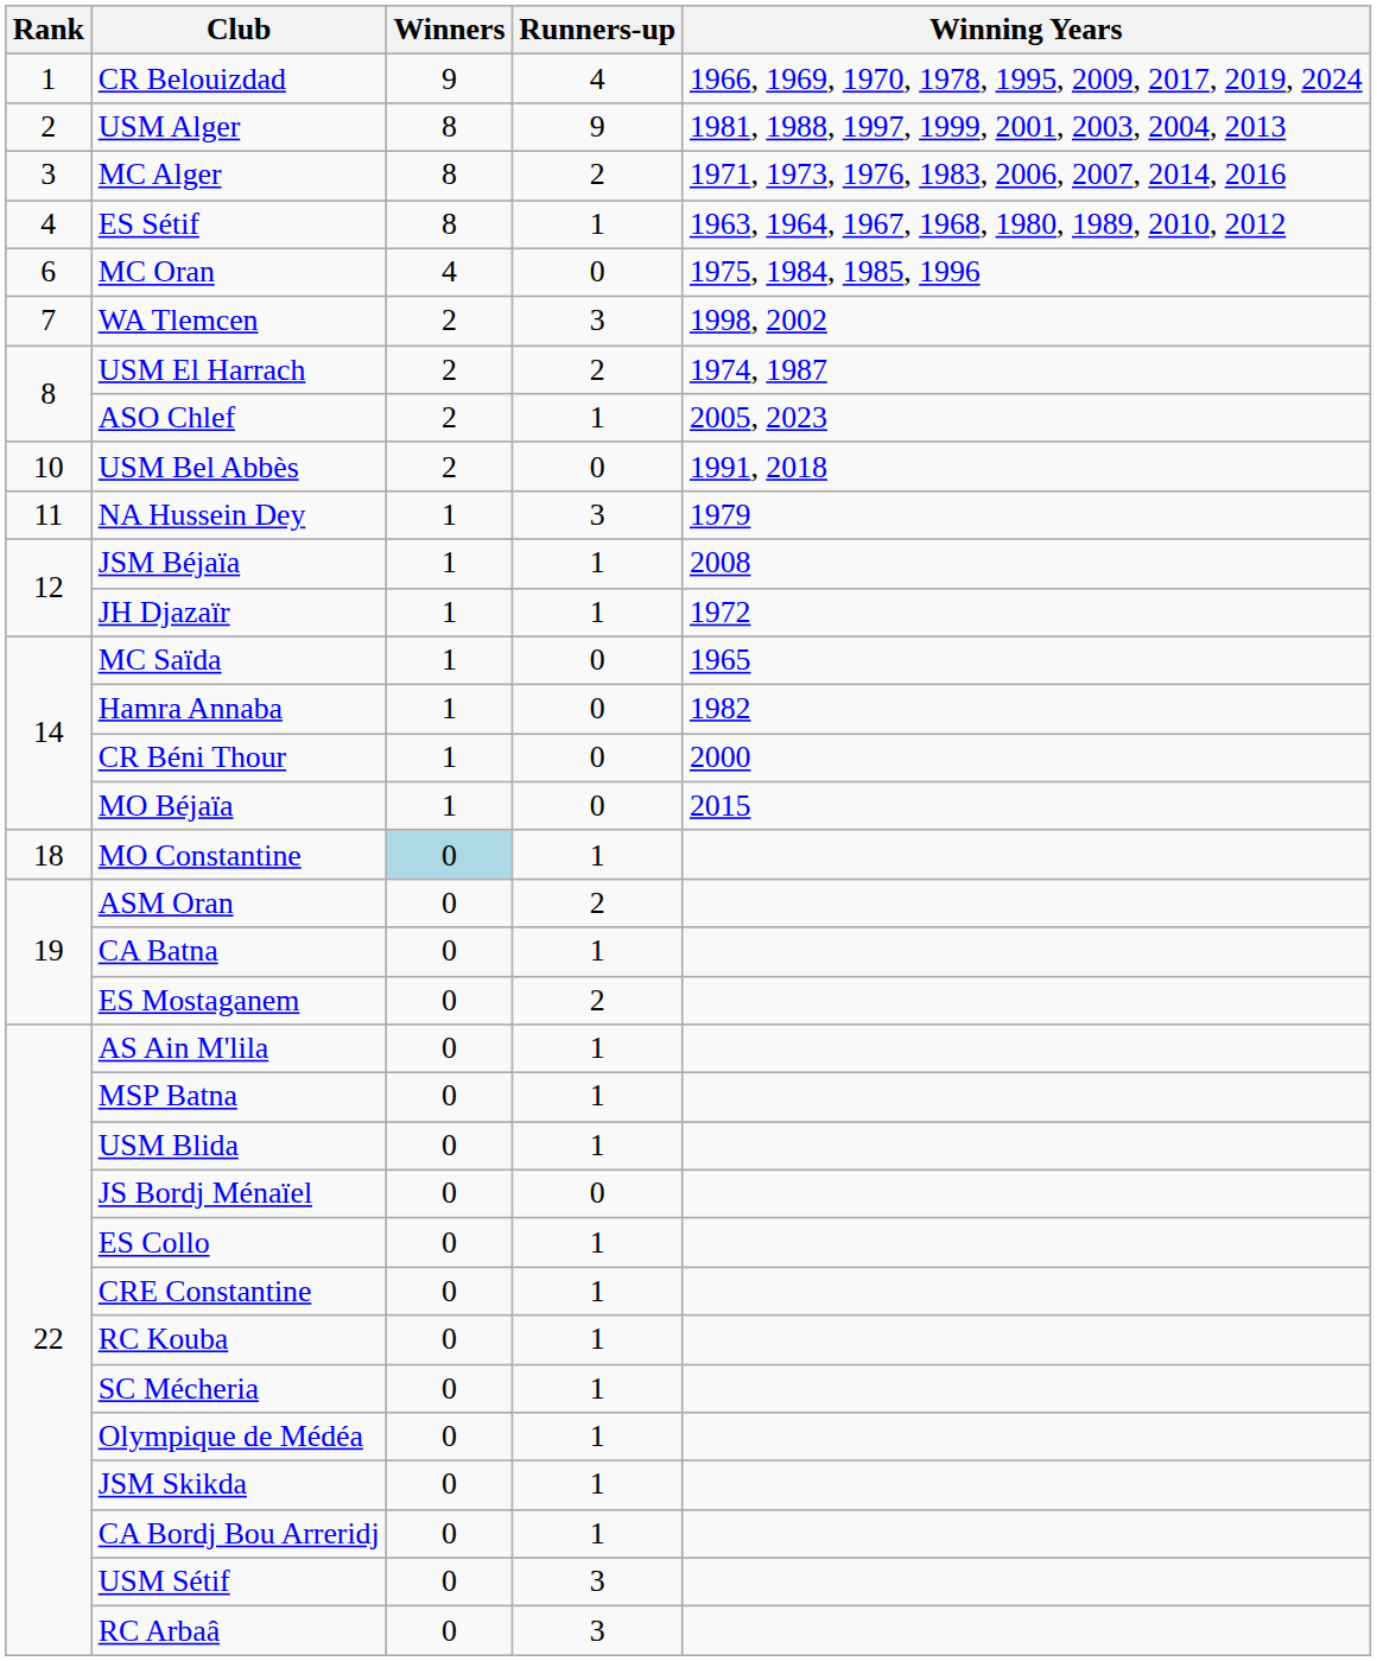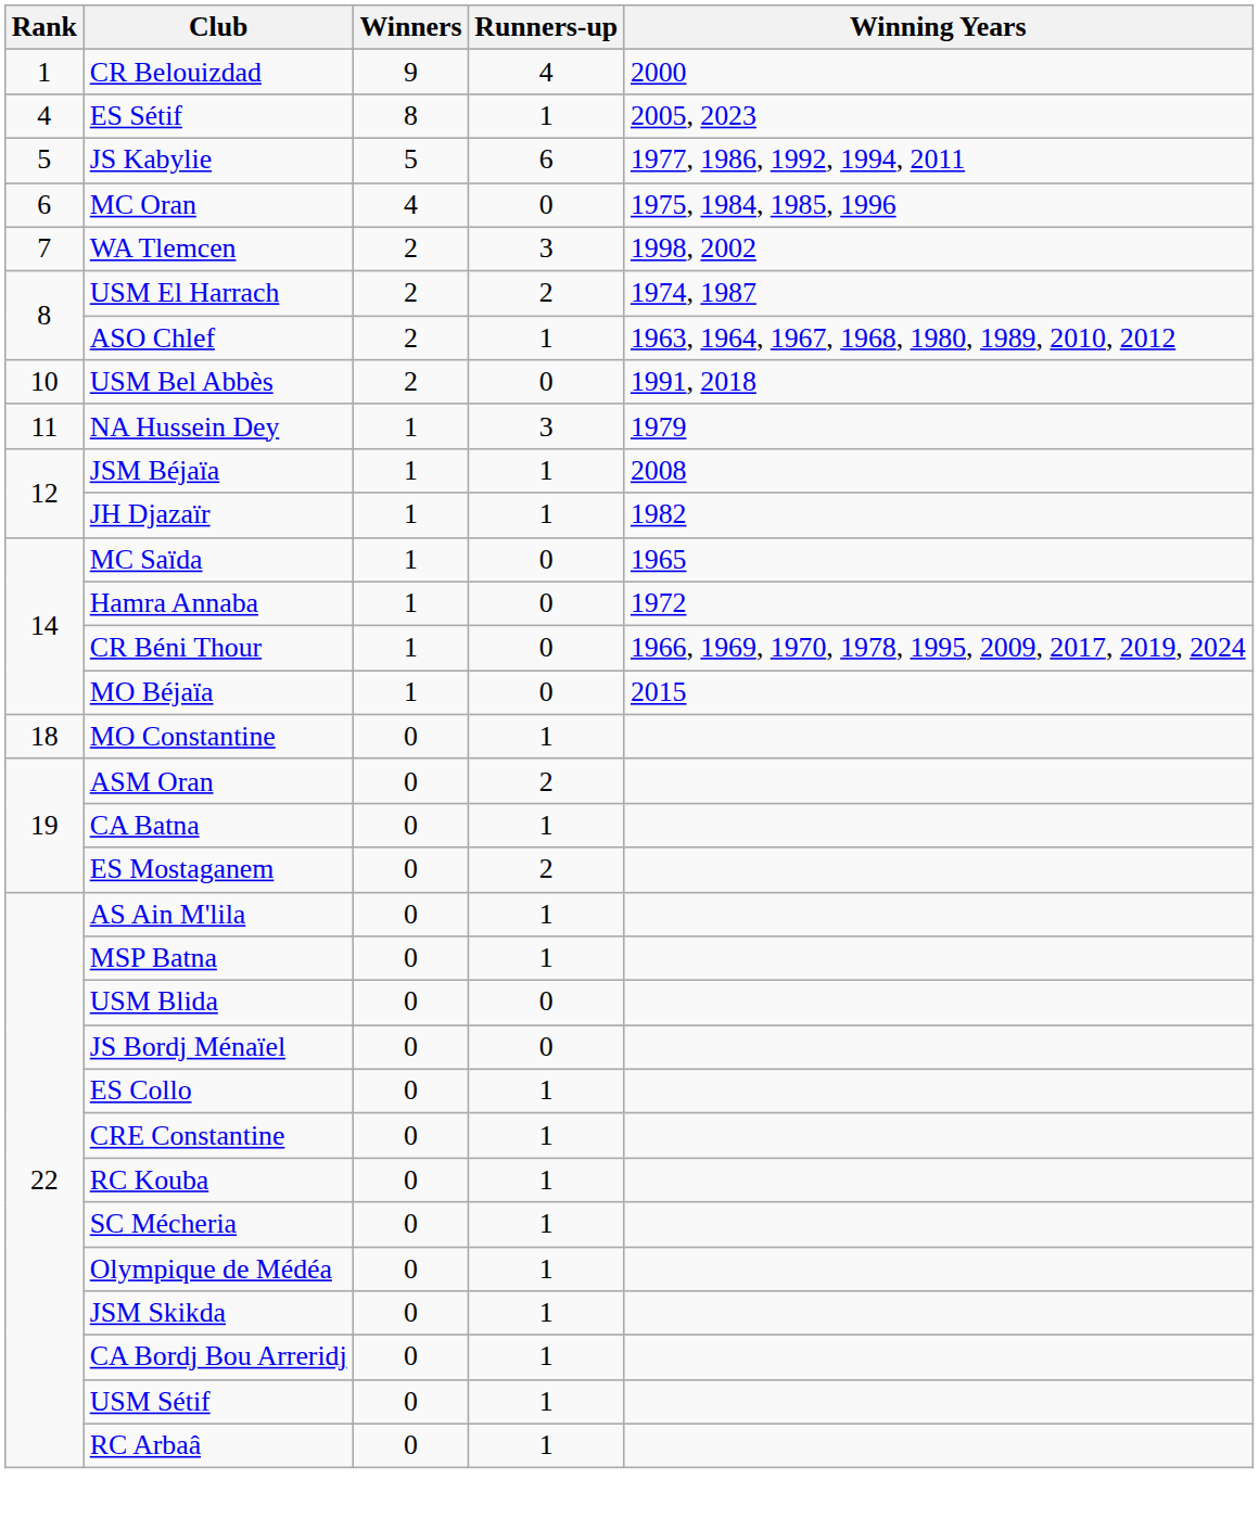 <table class="wikitable">
 <tr>
 <th>Rank</th>
 <th>Club</th>
 <th>Winners</th>
 <th>Runners-up</th>
 <th>Winning Years</th>
 </tr>
 <tr>
 <td align="center">1</td>
 <td><a href='#'>CR Belouizdad</a></td>
 <td align="center">9</td>
 <td align="center">4</td>
-<td><a href='#'>1966</a>, <a href='#'>1969</a>, <a href='#'>1970</a>, <a href='#'>1978</a>, <a href='#'>1995</a>, <a href='#'>2009</a>, <a href='#'>2017</a>, <a href='#'>2019</a>, <a href='#'>2024</a></td>
-</tr>
-<tr>
-<td align="center">2</td>
-<td><a href='#'>USM Alger</a></td>
-<td align="center">8</td>
-<td align="center">9</td>
-<td><a href='#'>1981</a>, <a href='#'>1988</a>, <a href='#'>1997</a>, <a href='#'>1999</a>, <a href='#'>2001</a>, <a href='#'>2003</a>, <a href='#'>2004</a>, <a href='#'>2013</a></td>
-</tr>
-<tr>
-<td align="center">3</td>
-<td><a href='#'>MC Alger</a></td>
-<td align="center">8</td>
-<td align="center">2</td>
-<td><a href='#'>1971</a>, <a href='#'>1973</a>, <a href='#'>1976</a>, <a href='#'>1983</a>, <a href='#'>2006</a>, <a href='#'>2007</a>, <a href='#'>2014</a>, <a href='#'>2016</a></td>
+<td><a href='#'>2000</a></td>
 </tr>
 <tr>
 <td align="center">4</td>
 <td><a href='#'>ES Sétif</a></td>
 <td align="center">8</td>
 <td align="center">1</td>
-<td><a href='#'>1963</a>, <a href='#'>1964</a>, <a href='#'>1967</a>, <a href='#'>1968</a>, <a href='#'>1980</a>, <a href='#'>1989</a>, <a href='#'>2010</a>, <a href='#'>2012</a></td>
+<td><a href='#'>2005</a>, <a href='#'>2023</a></td>
+</tr>
+<tr>
+<td align="center">5</td>
+<td><a href='#'>JS Kabylie</a></td>
+<td align="center">5</td>
+<td align="center">6</td>
+<td><a href='#'>1977</a>, <a href='#'>1986</a>, <a href='#'>1992</a>, <a href='#'>1994</a>, <a href='#'>2011</a></td>
 </tr>
 <tr>
 <td align="center">6</td>
 <td><a href='#'>MC Oran</a></td>
 <td align="center">4</td>
 <td align="center">0</td>
 <td><a href='#'>1975</a>, <a href='#'>1984</a>, <a href='#'>1985</a>, <a href='#'>1996</a></td>
 </tr>
 <tr>
 <td align="center">7</td>
 <td><a href='#'>WA Tlemcen</a></td>
 <td align="center">2</td>
 <td align="center">3</td>
 <td><a href='#'>1998</a>, <a href='#'>2002</a></td>
 </tr>
 <tr>
 <td align="center" rowspan="2">8</td>
 <td><a href='#'>USM El Harrach</a></td>
 <td align="center">2</td>
 <td align="center">2</td>
 <td><a href='#'>1974</a>, <a href='#'>1987</a></td>
 </tr>
 <tr>
 <td><a href='#'>ASO Chlef</a></td>
 <td align="center">2</td>
 <td align="center">1</td>
-<td><a href='#'>2005</a>, <a href='#'>2023</a></td>
+<td><a href='#'>1963</a>, <a href='#'>1964</a>, <a href='#'>1967</a>, <a href='#'>1968</a>, <a href='#'>1980</a>, <a href='#'>1989</a>, <a href='#'>2010</a>, <a href='#'>2012</a></td>
 </tr>
 <tr>
 <td align="center">10</td>
 <td><a href='#'>USM Bel Abbès</a></td>
 <td align="center">2</td>
 <td align="center">0</td>
 <td><a href='#'>1991</a>, <a href='#'>2018</a></td>
 </tr>
 <tr>
 <td align="center">11</td>
 <td><a href='#'>NA Hussein Dey</a></td>
 <td align="center">1</td>
 <td align="center">3</td>
 <td><a href='#'>1979</a></td>
 </tr>
 <tr>
 <td align="center" rowspan="2">12</td>
 <td><a href='#'>JSM Béjaïa</a></td>
 <td align="center">1</td>
 <td align="center">1</td>
 <td><a href='#'>2008</a></td>
 </tr>
 <tr>
 <td><a href='#'>JH Djazaïr</a></td>
 <td align="center">1</td>
 <td align="center">1</td>
-<td><a href='#'>1972</a></td>
+<td><a href='#'>1982</a></td>
 </tr>
 <tr>
 <td align="center" rowspan="4">14</td>
 <td><a href='#'>MC Saïda</a></td>
 <td align="center">1</td>
 <td align="center">0</td>
 <td><a href='#'>1965</a></td>
 </tr>
 <tr>
 <td><a href='#'>Hamra Annaba</a></td>
 <td align="center">1</td>
 <td align="center">0</td>
-<td><a href='#'>1982</a></td>
+<td><a href='#'>1972</a></td>
 </tr>
 <tr>
 <td><a href='#'>CR Béni Thour</a></td>
 <td align="center">1</td>
 <td align="center">0</td>
-<td><a href='#'>2000</a></td>
+<td><a href='#'>1966</a>, <a href='#'>1969</a>, <a href='#'>1970</a>, <a href='#'>1978</a>, <a href='#'>1995</a>, <a href='#'>2009</a>, <a href='#'>2017</a>, <a href='#'>2019</a>, <a href='#'>2024</a></td>
 </tr>
 <tr>
 <td><a href='#'>MO Béjaïa</a></td>
 <td align="center">1</td>
 <td align="center">0</td>
 <td><a href='#'>2015</a></td>
 </tr>
 <tr>
 <td align="center">18</td>
 <td><a href='#'>MO Constantine</a></td>
-<td align="center" style="background: lightblue;">0</td>
+<td align="center">0</td>
 <td align="center">1</td>
 <td></td>
 </tr>
 <tr>
 <td align="center" rowspan="3">19</td>
 <td><a href='#'>ASM Oran</a></td>
 <td align="center">0</td>
 <td align="center">2</td>
 <td></td>
 </tr>
 <tr>
 <td><a href='#'>CA Batna</a></td>
 <td align="center">0</td>
 <td align="center">1</td>
 <td></td>
 </tr>
 <tr>
 <td><a href='#'>ES Mostaganem</a></td>
 <td align="center">0</td>
 <td align="center">2</td>
 <td></td>
 </tr>
 <tr>
 <td align="center" rowspan="13">22</td>
 <td><a href='#'>AS Ain M'lila</a></td>
 <td align="center">0</td>
 <td align="center">1</td>
 <td></td>
 </tr>
 <tr>
 <td><a href='#'>MSP Batna</a></td>
 <td align="center">0</td>
 <td align="center">1</td>
 <td></td>
 </tr>
 <tr>
 <td><a href='#'>USM Blida</a></td>
 <td align="center">0</td>
-<td align="center">1</td>
+<td align="center">0</td>
 <td></td>
 </tr>
 <tr>
 <td><a href='#'>JS Bordj Ménaïel</a></td>
 <td align="center">0</td>
 <td align="center">0</td>
 <td></td>
 </tr>
 <tr>
 <td><a href='#'>ES Collo</a></td>
 <td align="center">0</td>
 <td align="center">1</td>
 <td></td>
 </tr>
 <tr>
 <td><a href='#'>CRE Constantine</a></td>
 <td align="center">0</td>
 <td align="center">1</td>
 <td></td>
 </tr>
 <tr>
 <td><a href='#'>RC Kouba</a></td>
 <td align="center">0</td>
 <td align="center">1</td>
 <td></td>
 </tr>
 <tr>
 <td><a href='#'>SC Mécheria</a></td>
 <td align="center">0</td>
 <td align="center">1</td>
 <td></td>
 </tr>
 <tr>
 <td><a href='#'>Olympique de Médéa</a></td>
 <td align="center">0</td>
 <td align="center">1</td>
 <td></td>
 </tr>
 <tr>
 <td><a href='#'>JSM Skikda</a></td>
 <td align="center">0</td>
 <td align="center">1</td>
 <td></td>
 </tr>
 <tr>
 <td><a href='#'>CA Bordj Bou Arreridj</a></td>
 <td align="center">0</td>
 <td align="center">1</td>
 <td></td>
 </tr>
 <tr>
 <td><a href='#'>USM Sétif</a></td>
 <td align="center">0</td>
-<td align="center">3</td>
+<td align="center">1</td>
 <td></td>
 </tr>
 <tr>
 <td><a href='#'>RC Arbaâ</a></td>
 <td align="center">0</td>
-<td align="center">3</td>
+<td align="center">1</td>
 <td></td>
 </tr>
 </table>
